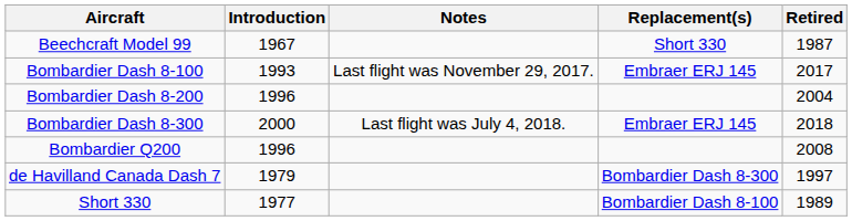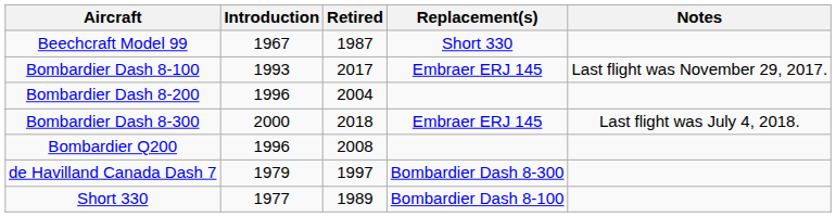 <table class="wikitable" style="text-align:center;margin:auto;">
 <tr>
 <th>Aircraft</th>
 <th>Introduction</th>
+<th>Retired</th>
+<th>Replacement(s)</th>
 <th class="unsortable">Notes</th>
-<th>Replacement(s)</th>
-<th>Retired</th>
 </tr>
 <tr>
 <td><a href='#'>Beechcraft Model 99</a></td>
 <td>1967</td>
+<td>1987</td>
+<td><a href='#'>Short 330</a></td>
 <td></td>
-<td><a href='#'>Short 330</a></td>
-<td>1987</td>
 </tr>
 <tr>
 <td><a href='#'>Bombardier Dash 8-100</a></td>
 <td>1993</td>
+<td>2017</td>
+<td><a href='#'>Embraer ERJ 145</a></td>
 <td>Last flight was November 29, 2017.</td>
-<td><a href='#'>Embraer ERJ 145</a></td>
-<td>2017</td>
 </tr>
 <tr>
 <td><a href='#'>Bombardier Dash 8-200</a></td>
 <td>1996</td>
+<td>2004</td>
 <td></td>
 <td></td>
-<td>2004</td>
 </tr>
 <tr>
 <td><a href='#'>Bombardier Dash 8-300</a></td>
 <td>2000</td>
+<td>2018</td>
+<td><a href='#'>Embraer ERJ 145</a></td>
 <td>Last flight was July 4, 2018.</td>
-<td><a href='#'>Embraer ERJ 145</a></td>
-<td>2018</td>
 </tr>
 <tr>
 <td><a href='#'>Bombardier Q200</a></td>
 <td>1996</td>
+<td>2008</td>
 <td></td>
 <td></td>
-<td>2008</td>
 </tr>
 <tr>
 <td><a href='#'>de Havilland Canada Dash 7</a></td>
 <td>1979</td>
+<td>1997</td>
+<td><a href='#'>Bombardier Dash 8-300</a></td>
 <td></td>
-<td><a href='#'>Bombardier Dash 8-300</a></td>
-<td>1997</td>
 </tr>
 <tr>
 <td><a href='#'>Short 330</a></td>
 <td>1977</td>
+<td>1989</td>
+<td><a href='#'>Bombardier Dash 8-100</a></td>
 <td></td>
-<td><a href='#'>Bombardier Dash 8-100</a></td>
-<td>1989</td>
 </tr>
 </table>
